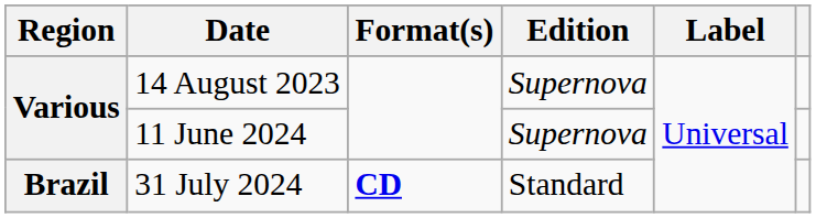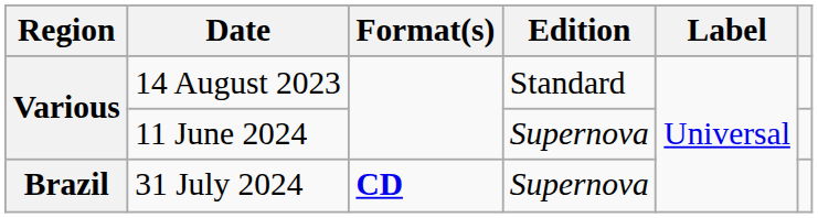 <table class="wikitable plainrowheaders">
 <tr>
 <th scope="col">Region</th>
 <th scope="col">Date</th>
 <th scope="col">Format(s)</th>
 <th scope="col">Edition</th>
 <th scope="col">Label</th>
 <th scope="col"></th>
 </tr>
 <tr>
 <th scope="row" rowspan="2">Various</th>
 <td>14 August 2023</td>
 <td rowspan="2"></td>
-<td><em>Supernova</em></td>
+<td>Standard</td>
 <td rowspan="3"><a href='#'>Universal</a></td>
 <td style="text-align:center;"></td>
 </tr>
 <tr>
 <td>11 June 2024</td>
 <td><em>Supernova</em></td>
 <td style="text-align:center;"></td>
 </tr>
 <tr>
 <th scope="row">Brazil</th>
 <td>31 July 2024</td>
 <td><strong><a href='#'>CD</a></strong></td>
-<td>Standard</td>
+<td><em>Supernova</em></td>
 <td style="text-align:center;"></td>
 </tr>
 </table>
